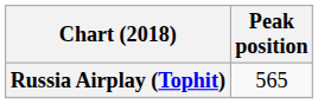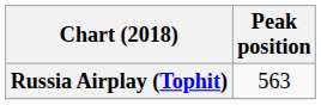 <table class="wikitable plainrowheaders" style="text-align:center">
 <tr>
 <th scope="col">Chart (2018)</th>
 <th scope="col">Peak<br>position</th>
 </tr>
 <tr>
 <th scope="row">Russia Airplay (<a href='#'>Tophit</a>)</th>
-<td>565</td>
+<td>563</td>
 </tr>
 <tr>
 </tr>
 <tr>
 </tr>
 </table>
